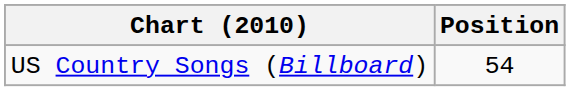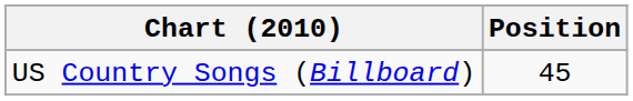 <table class="wikitable sortable">
 <tr>
 <th scope="col">Chart (2010)</th>
 <th scope="col">Position</th>
 </tr>
 <tr>
 <td>US <a href='#'>Country Songs</a> (<em><a href='#'>Billboard</a></em>)</td>
-<td align="center">54</td>
+<td align="center">45</td>
 </tr>
 </table>
